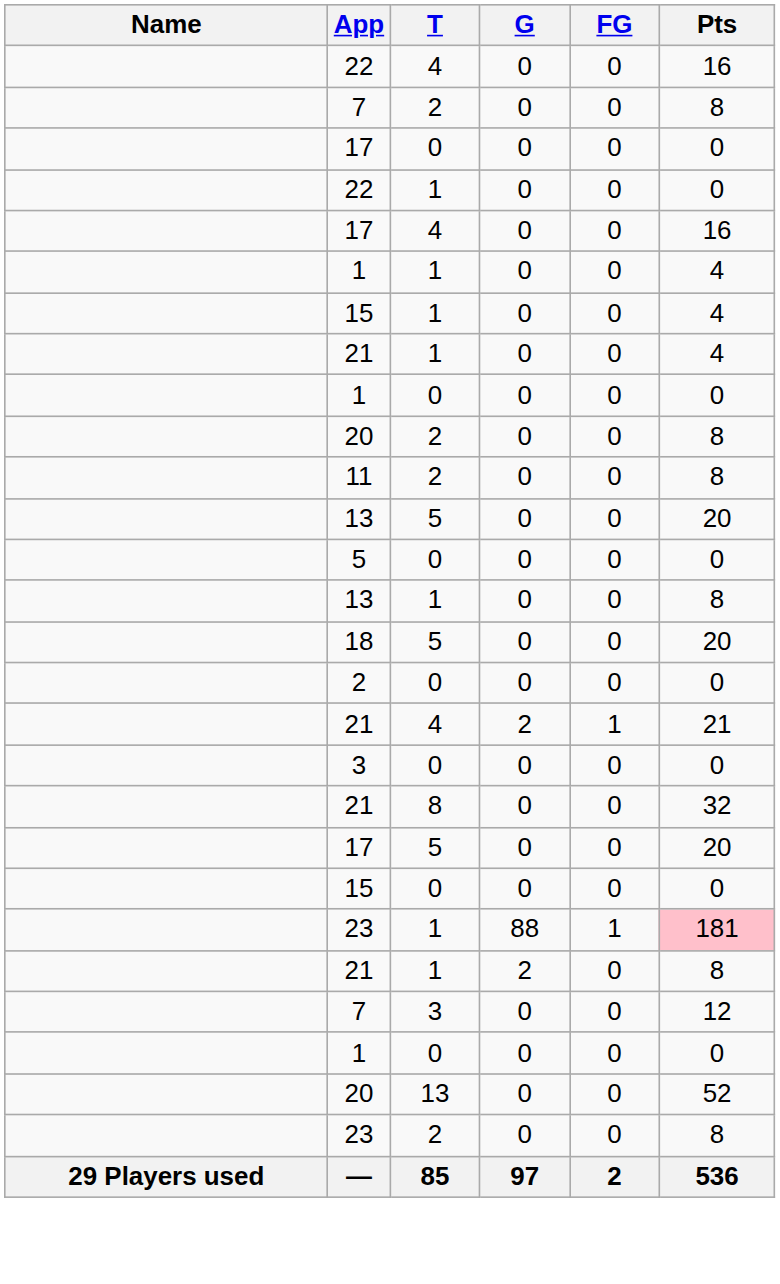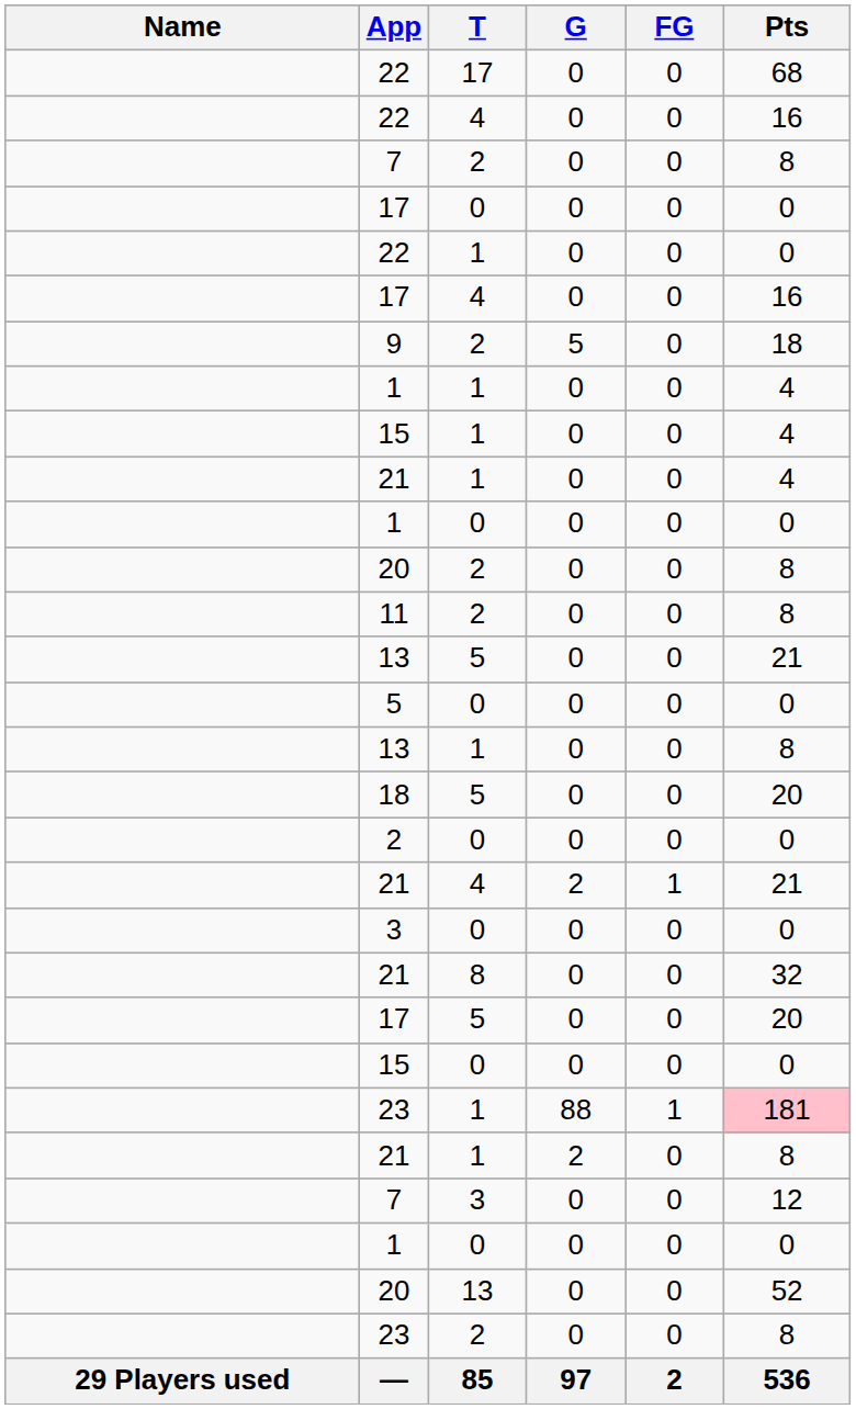 <table class="wikitable sortable" style="text-align: center;">
 <tr>
 <th style="width:12em">Name</th>
 <th><a href='#'>App</a></th>
 <th style="width:3em"><a href='#'>T</a></th>
 <th style="width:3em"><a href='#'>G</a></th>
 <th style="width:3em"><a href='#'>FG</a></th>
 <th style="width:4em">Pts</th>
+</tr>
+<tr>
+<td style="text-align:left;"></td>
+<td>22</td>
+<td>17</td>
+<td>0</td>
+<td>0</td>
+<td>68</td>
 </tr>
 <tr>
 <td style="text-align:left;"></td>
 <td>22</td>
 <td>4</td>
 <td>0</td>
 <td>0</td>
 <td>16</td>
 </tr>
 <tr>
 <td style="text-align:left;"></td>
 <td>7</td>
 <td>2</td>
 <td>0</td>
 <td>0</td>
 <td>8</td>
 </tr>
 <tr>
 <td style="text-align:left;"></td>
 <td>17</td>
 <td>0</td>
 <td>0</td>
 <td>0</td>
 <td>0</td>
 </tr>
 <tr>
 <td style="text-align:left;"></td>
 <td>22</td>
 <td>1</td>
 <td>0</td>
 <td>0</td>
 <td>0</td>
 </tr>
 <tr>
 <td style="text-align:left;"></td>
 <td>17</td>
 <td>4</td>
 <td>0</td>
 <td>0</td>
 <td>16</td>
+</tr>
+<tr>
+<td style="text-align:left;"></td>
+<td>9</td>
+<td>2</td>
+<td>5</td>
+<td>0</td>
+<td>18</td>
 </tr>
 <tr>
 <td style="text-align:left;"></td>
 <td>1</td>
 <td>1</td>
 <td>0</td>
 <td>0</td>
 <td>4</td>
 </tr>
 <tr>
 <td style="text-align:left;"></td>
 <td>15</td>
 <td>1</td>
 <td>0</td>
 <td>0</td>
 <td>4</td>
 </tr>
 <tr>
 <td style="text-align:left;"></td>
 <td>21</td>
 <td>1</td>
 <td>0</td>
 <td>0</td>
 <td>4</td>
 </tr>
 <tr>
 <td style="text-align:left;"></td>
 <td>1</td>
 <td>0</td>
 <td>0</td>
 <td>0</td>
 <td>0</td>
 </tr>
 <tr>
 <td style="text-align:left;"></td>
 <td>20</td>
 <td>2</td>
 <td>0</td>
 <td>0</td>
 <td>8</td>
 </tr>
 <tr>
 <td style="text-align:left;"></td>
 <td>11</td>
 <td>2</td>
 <td>0</td>
 <td>0</td>
 <td>8</td>
 </tr>
 <tr>
 <td style="text-align:left;"></td>
 <td>13</td>
 <td>5</td>
 <td>0</td>
 <td>0</td>
-<td>20</td>
+<td>21</td>
 </tr>
 <tr>
 <td style="text-align:left;"></td>
 <td>5</td>
 <td>0</td>
 <td>0</td>
 <td>0</td>
 <td>0</td>
 </tr>
 <tr>
 <td style="text-align:left;"></td>
 <td>13</td>
 <td>1</td>
 <td>0</td>
 <td>0</td>
 <td>8</td>
 </tr>
 <tr>
 <td style="text-align:left;"></td>
 <td>18</td>
 <td>5</td>
 <td>0</td>
 <td>0</td>
 <td>20</td>
 </tr>
 <tr>
 <td style="text-align:left;"></td>
 <td>2</td>
 <td>0</td>
 <td>0</td>
 <td>0</td>
 <td>0</td>
 </tr>
 <tr>
 <td style="text-align:left;"></td>
 <td>21</td>
 <td>4</td>
 <td>2</td>
 <td>1</td>
 <td>21</td>
 </tr>
 <tr>
 <td style="text-align:left;"></td>
 <td>3</td>
 <td>0</td>
 <td>0</td>
 <td>0</td>
 <td>0</td>
 </tr>
 <tr>
 <td style="text-align:left;"></td>
 <td>21</td>
 <td>8</td>
 <td>0</td>
 <td>0</td>
 <td>32</td>
 </tr>
 <tr>
 <td style="text-align:left;"></td>
 <td>17</td>
 <td>5</td>
 <td>0</td>
 <td>0</td>
 <td>20</td>
 </tr>
 <tr>
 <td style="text-align:left;"></td>
 <td>15</td>
 <td>0</td>
 <td>0</td>
 <td>0</td>
 <td>0</td>
 </tr>
 <tr>
 <td style="text-align:left;"></td>
 <td>23</td>
 <td>1</td>
 <td>88</td>
 <td>1</td>
 <td style="background: pink;">181</td>
 </tr>
 <tr>
 <td style="text-align:left;"></td>
 <td>21</td>
 <td>1</td>
 <td>2</td>
 <td>0</td>
 <td>8</td>
 </tr>
 <tr>
 <td style="text-align:left;"></td>
 <td>7</td>
 <td>3</td>
 <td>0</td>
 <td>0</td>
 <td>12</td>
 </tr>
 <tr>
 <td style="text-align:left;"></td>
 <td>1</td>
 <td>0</td>
 <td>0</td>
 <td>0</td>
 <td>0</td>
 </tr>
 <tr>
 <td style="text-align:left;"></td>
 <td>20</td>
 <td>13</td>
 <td>0</td>
 <td>0</td>
 <td>52</td>
 </tr>
 <tr>
 <td style="text-align:left;"></td>
 <td>23</td>
 <td>2</td>
 <td>0</td>
 <td>0</td>
 <td>8</td>
 </tr>
 <tr class="sortbottom">
 <th>29 Players used</th>
 <th>—</th>
 <th>85</th>
 <th>97</th>
 <th>2</th>
 <th>536</th>
 </tr>
 </table>
